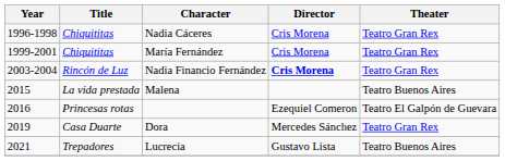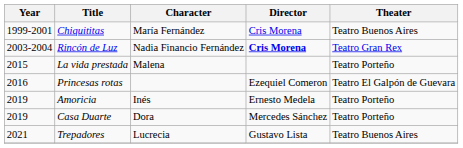 <table class="wikitable" style="font-size: 90%;">
 <tr>
 <th>Year</th>
 <th>Title</th>
 <th>Character</th>
 <th>Director</th>
 <th>Theater</th>
 </tr>
 <tr>
-<td>1996-1998</td>
-<td><em><a href='#'>Chiquititas</a></em></td>
-<td>Nadia Cáceres</td>
-<td><a href='#'>Cris Morena</a></td>
-<td><a href='#'>Teatro Gran Rex</a></td>
-</tr>
-<tr>
 <td>1999-2001</td>
 <td><em><a href='#'>Chiquititas</a></em></td>
 <td>María Fernández</td>
 <td><a href='#'>Cris Morena</a></td>
-<td><a href='#'>Teatro Gran Rex</a></td>
+<td>Teatro Buenos Aires</td>
 </tr>
 <tr>
 <td>2003-2004</td>
 <td><em><a href='#'>Rincón de Luz</a></em></td>
 <td>Nadia Financio Fernández</td>
 <td><strong><a href='#'>Cris Morena</a></strong></td>
 <td><a href='#'>Teatro Gran Rex</a></td>
 </tr>
 <tr>
 <td>2015</td>
 <td><em>La vida prestada</em></td>
 <td>Malena</td>
 <td></td>
-<td>Teatro Buenos Aires</td>
+<td>Teatro Porteño</td>
 </tr>
 <tr>
 <td>2016</td>
 <td><em>Princesas rotas</em></td>
 <td></td>
 <td>Ezequiel Comeron</td>
 <td>Teatro El Galpón de Guevara</td>
 </tr>
 <tr>
 <td>2019</td>
+<td><em>Amoricia</em></td>
+<td>Inés</td>
+<td>Ernesto Medela</td>
+<td>Teatro Porteño</td>
+</tr>
+<tr>
+<td>2019</td>
 <td><em>Casa Duarte</em></td>
 <td>Dora</td>
 <td>Mercedes Sánchez</td>
-<td><a href='#'>Teatro Gran Rex</a></td>
+<td>Teatro Porteño</td>
 </tr>
 <tr>
 <td>2021</td>
 <td><em>Trepadores</em></td>
 <td>Lucrecia</td>
 <td>Gustavo Lista</td>
 <td>Teatro Buenos Aires</td>
 </tr>
 <tr>
 </tr>
 </table>
